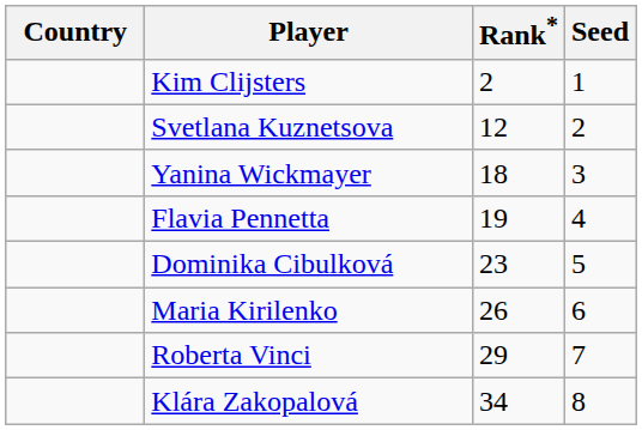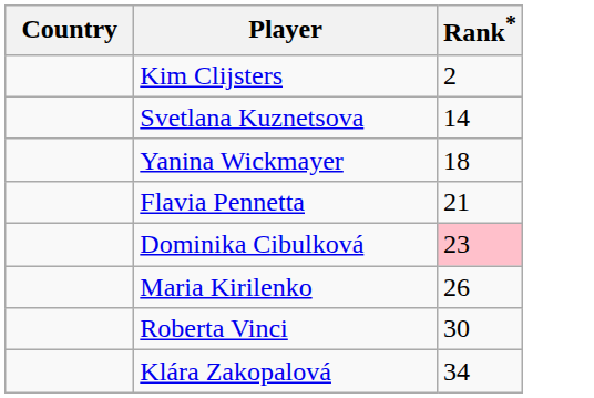 <table class="wikitable" border="1">
 <tr>
 <th width="70">Country</th>
 <th width="175">Player</th>
 <th>Rank<sup>*</sup></th>
-<th>Seed</th>
 </tr>
 <tr>
 <td></td>
 <td><a href='#'>Kim Clijsters</a></td>
 <td>2</td>
-<td>1</td>
 </tr>
 <tr>
 <td></td>
 <td><a href='#'>Svetlana Kuznetsova</a></td>
-<td>12</td>
-<td>2</td>
+<td>14</td>
 </tr>
 <tr>
 <td></td>
 <td><a href='#'>Yanina Wickmayer</a></td>
 <td>18</td>
-<td>3</td>
 </tr>
 <tr>
 <td></td>
 <td><a href='#'>Flavia Pennetta</a></td>
-<td>19</td>
-<td>4</td>
+<td>21</td>
 </tr>
 <tr>
 <td></td>
 <td><a href='#'>Dominika Cibulková</a></td>
-<td>23</td>
-<td>5</td>
+<td style="background: pink;">23</td>
 </tr>
 <tr>
 <td></td>
 <td><a href='#'>Maria Kirilenko</a></td>
 <td>26</td>
-<td>6</td>
 </tr>
 <tr>
 <td></td>
 <td><a href='#'>Roberta Vinci</a></td>
-<td>29</td>
-<td>7</td>
+<td>30</td>
 </tr>
 <tr>
 <td></td>
 <td><a href='#'>Klára Zakopalová</a></td>
 <td>34</td>
-<td>8</td>
 </tr>
 </table>
